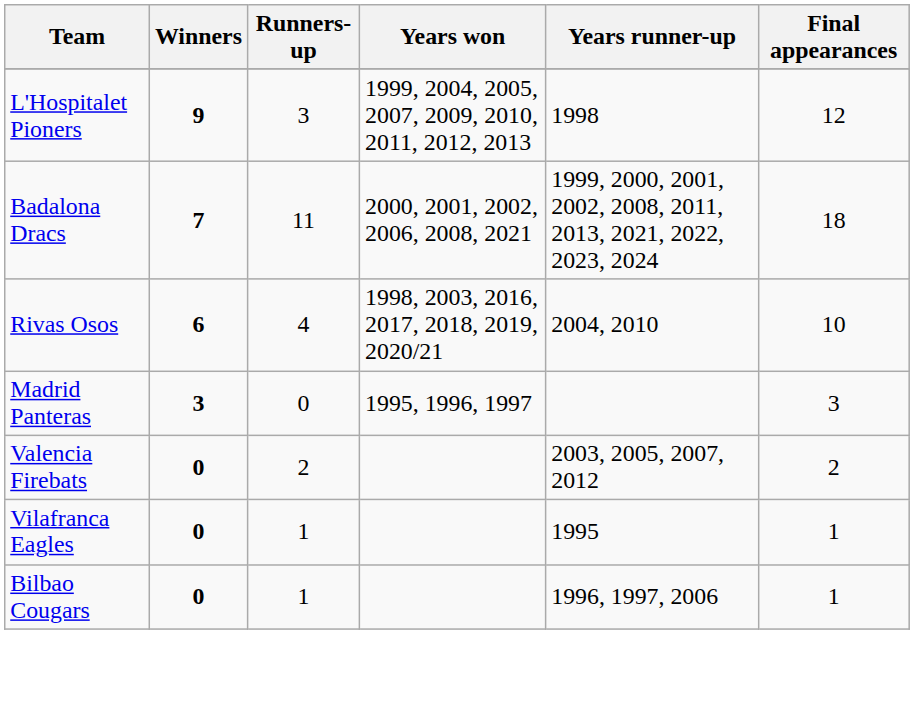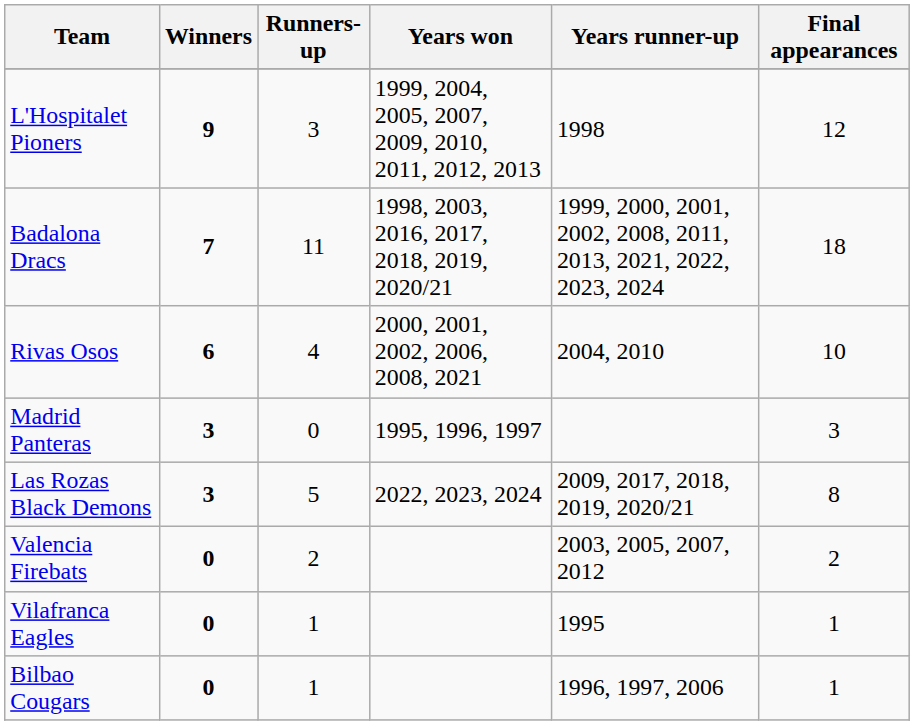 <table class="wikitable plainrowheaders sortable">
 <tr>
 <th scope=col>Team</th>
 <th scope=col>Winners</th>
 <th scope=col>Runners-up</th>
 <th scope=col class="unsortable">Years won</th>
 <th scope=col class="unsortable">Years runner-up</th>
 <th scope=col>Final appearances</th>
 </tr>
 <tr>
 </tr>
 <tr>
 <td><a href='#'>L'Hospitalet Pioners</a></td>
 <td align="center"><strong>9</strong></td>
 <td align="center">3</td>
 <td>1999, 2004, 2005, 2007, 2009, 2010, 2011, 2012, 2013</td>
 <td>1998</td>
 <td align="center">12</td>
 </tr>
 <tr>
 <td><a href='#'>Badalona Dracs</a></td>
 <td align="center"><strong>7</strong></td>
 <td align="center">11</td>
-<td>2000, 2001, 2002, 2006, 2008, 2021</td>
+<td>1998, 2003, 2016, 2017, 2018, 2019, 2020/21</td>
 <td>1999, 2000, 2001, 2002, 2008, 2011, 2013, 2021, 2022, 2023, 2024</td>
 <td align="center">18</td>
 </tr>
 <tr>
 <td><a href='#'>Rivas Osos</a></td>
 <td align="center"><strong>6</strong></td>
 <td align="center">4</td>
-<td>1998, 2003, 2016, 2017, 2018, 2019, 2020/21</td>
+<td>2000, 2001, 2002, 2006, 2008, 2021</td>
 <td>2004, 2010</td>
 <td align="center">10</td>
 </tr>
 <tr>
 <td><a href='#'>Madrid Panteras</a></td>
 <td align="center"><strong>3</strong></td>
 <td align="center">0</td>
 <td>1995, 1996, 1997</td>
 <td></td>
 <td align="center">3</td>
+</tr>
+<tr>
+<td><a href='#'>Las Rozas Black Demons</a></td>
+<td align="center"><strong>3</strong></td>
+<td align="center">5</td>
+<td>2022, 2023, 2024</td>
+<td>2009, 2017, 2018, 2019, 2020/21</td>
+<td align="center">8</td>
 </tr>
 <tr>
 <td><a href='#'>Valencia Firebats</a></td>
 <td align="center"><strong>0</strong></td>
 <td align="center">2</td>
 <td></td>
 <td>2003, 2005, 2007, 2012</td>
 <td align="center">2</td>
 </tr>
 <tr>
 <td><a href='#'>Vilafranca Eagles</a></td>
 <td align="center"><strong>0</strong></td>
 <td align="center">1</td>
 <td></td>
 <td>1995</td>
 <td align="center">1</td>
 </tr>
 <tr>
 <td><a href='#'>Bilbao Cougars</a></td>
 <td align="center"><strong>0</strong></td>
 <td align="center">1</td>
 <td></td>
 <td>1996, 1997, 2006</td>
 <td align="center">1</td>
 </tr>
 </table>
